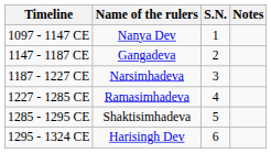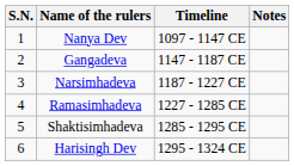 <table class="wikitable sortable" style="text-align: center;">
 <tr>
+<th>S.N.</th>
+<th>Name of the rulers</th>
 <th>Timeline</th>
-<th>Name of the rulers</th>
-<th>S.N.</th>
 <th>Notes</th>
 </tr>
 <tr>
+<td>1</td>
+<td><a href='#'>Nanya Dev</a></td>
 <td>1097 - 1147 CE</td>
-<td><a href='#'>Nanya Dev</a></td>
-<td>1</td>
 <td></td>
 </tr>
 <tr>
+<td>2</td>
+<td><a href='#'>Gangadeva</a></td>
 <td>1147 - 1187 CE</td>
-<td><a href='#'>Gangadeva</a></td>
-<td>2</td>
 <td></td>
 </tr>
 <tr>
+<td>3</td>
+<td><a href='#'>Narsimhadeva</a></td>
 <td>1187 - 1227 CE</td>
-<td><a href='#'>Narsimhadeva</a></td>
-<td>3</td>
 <td></td>
 </tr>
 <tr>
+<td>4</td>
+<td><a href='#'>Ramasimhadeva</a></td>
 <td>1227 - 1285 CE</td>
-<td><a href='#'>Ramasimhadeva</a></td>
-<td>4</td>
 <td></td>
 </tr>
 <tr>
+<td>5</td>
+<td>Shaktisimhadeva</td>
 <td>1285 - 1295 CE</td>
-<td>Shaktisimhadeva</td>
-<td>5</td>
 <td></td>
 </tr>
 <tr>
+<td>6</td>
+<td><a href='#'>Harisingh Dev</a></td>
 <td>1295 - 1324 CE</td>
-<td><a href='#'>Harisingh Dev</a></td>
-<td>6</td>
 <td></td>
 </tr>
 </table>
